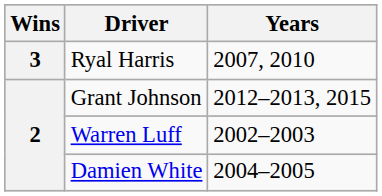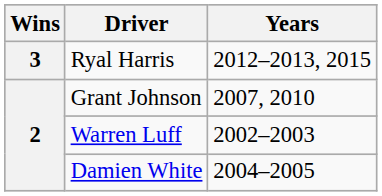 <table class="wikitable" style=font-size:85%;>
 <tr>
 <th>Wins</th>
 <th>Driver</th>
 <th>Years</th>
 </tr>
 <tr>
 <th rowspan=1>3</th>
 <td> Ryal Harris</td>
-<td>2007, 2010</td>
+<td>2012–2013, 2015</td>
 </tr>
 <tr>
 <th rowspan=3>2</th>
 <td> Grant Johnson</td>
-<td>2012–2013, 2015</td>
+<td>2007, 2010</td>
 </tr>
 <tr>
 <td> <a href='#'>Warren Luff</a></td>
 <td>2002–2003</td>
 </tr>
 <tr>
 <td> <a href='#'>Damien White</a></td>
 <td>2004–2005</td>
 </tr>
 </table>
